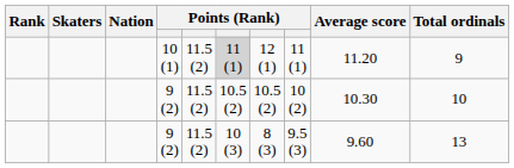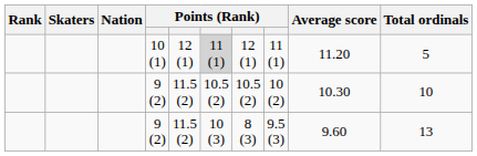 <table class="wikitable sortable" style="text-align:center">
 <tr>
 <th rowspan=2>Rank</th>
 <th rowspan=2>Skaters</th>
 <th rowspan=2>Nation</th>
 <th colspan=5>Points (Rank)</th>
 <th rowspan=2>Average score</th>
 <th rowspan=2>Total ordinals</th>
 </tr>
 <tr>
 <th> </th>
 <th> </th>
 <th> </th>
 <th> </th>
 <th> </th>
 </tr>
 <tr>
 <td></td>
 <td align=left data-sort-value="Hübler, Anna"></td>
 <td align="left"></td>
 <td>10<br>(1)</td>
-<td>11.5<br>(2)</td>
+<td>12<br>(1)</td>
 <td style="background: lightgrey;">11<br>(1)</td>
 <td>12<br>(1)</td>
 <td>11<br>(1)</td>
 <td>11.20</td>
-<td>9</td>
+<td>5</td>
 </tr>
 <tr>
 <td></td>
 <td align=left data-sort-value="Johnson, Phyllis"></td>
 <td align="left"></td>
 <td>9<br>(2)</td>
 <td>11.5<br>(2)</td>
 <td>10.5<br>(2)</td>
 <td>10.5<br>(2)</td>
 <td>10<br>(2)</td>
 <td>10.30</td>
 <td>10</td>
 </tr>
 <tr>
 <td></td>
 <td align=left data-sort-value="Syers, Madge"></td>
 <td align=left></td>
 <td>9<br>(2)</td>
 <td>11.5<br>(2)</td>
 <td>10<br>(3)</td>
 <td>8<br>(3)</td>
 <td>9.5<br>(3)</td>
 <td>9.60</td>
 <td>13</td>
 </tr>
 </table>
